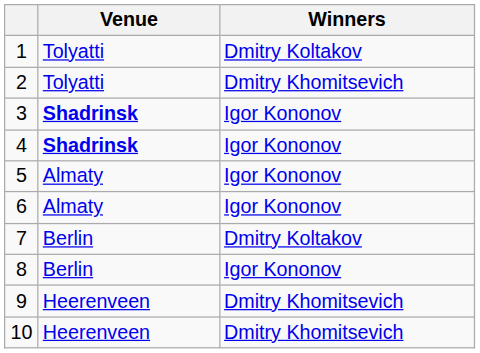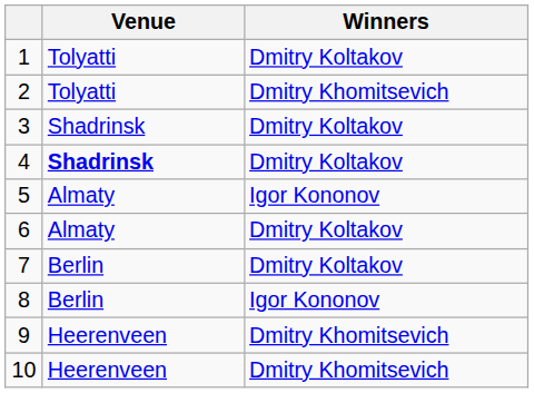 <table class="wikitable">
 <tr align=center>
 <th width=20px></th>
 <th width=140px>Venue</th>
 <th width=200px>Winners</th>
 </tr>
 <tr>
 <td align=center>1</td>
 <td> <a href='#'>Tolyatti</a></td>
 <td> <a href='#'>Dmitry Koltakov</a></td>
 </tr>
 <tr>
 <td align=center>2</td>
 <td> <a href='#'>Tolyatti</a></td>
 <td> <a href='#'>Dmitry Khomitsevich</a></td>
 </tr>
 <tr>
 <td align=center>3</td>
-<td><strong> <a href='#'>Shadrinsk</a></strong></td>
-<td> <a href='#'>Igor Kononov</a></td>
+<td> <a href='#'>Shadrinsk</a></td>
+<td> <a href='#'>Dmitry Koltakov</a></td>
 </tr>
 <tr>
 <td align=center>4</td>
 <td><strong> <a href='#'>Shadrinsk</a></strong></td>
-<td> <a href='#'>Igor Kononov</a></td>
+<td> <a href='#'>Dmitry Koltakov</a></td>
 </tr>
 <tr>
 <td align=center>5</td>
 <td> <a href='#'>Almaty</a></td>
 <td> <a href='#'>Igor Kononov</a></td>
 </tr>
 <tr>
 <td align=center>6</td>
 <td> <a href='#'>Almaty</a></td>
-<td> <a href='#'>Igor Kononov</a></td>
+<td> <a href='#'>Dmitry Koltakov</a></td>
 </tr>
 <tr>
 <td align=center>7</td>
 <td> <a href='#'>Berlin</a></td>
 <td> <a href='#'>Dmitry Koltakov</a></td>
 </tr>
 <tr>
 <td align=center>8</td>
 <td> <a href='#'>Berlin</a></td>
 <td> <a href='#'>Igor Kononov</a></td>
 </tr>
 <tr>
 <td align=center>9</td>
 <td> <a href='#'>Heerenveen</a></td>
 <td> <a href='#'>Dmitry Khomitsevich</a></td>
 </tr>
 <tr>
 <td align=center>10</td>
 <td> <a href='#'>Heerenveen</a></td>
 <td> <a href='#'>Dmitry Khomitsevich</a></td>
 </tr>
 </table>
